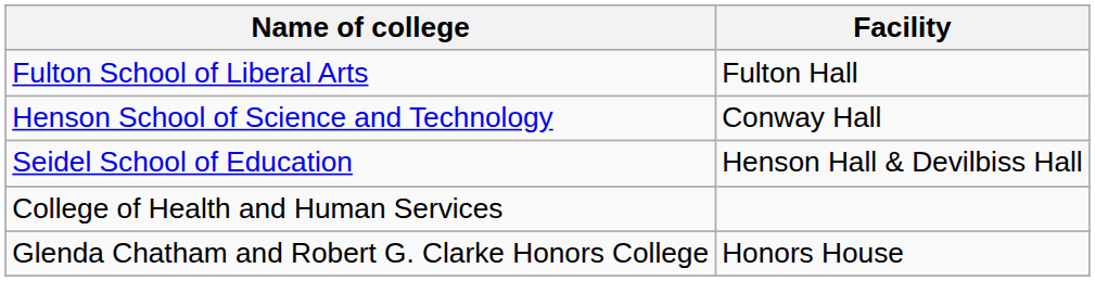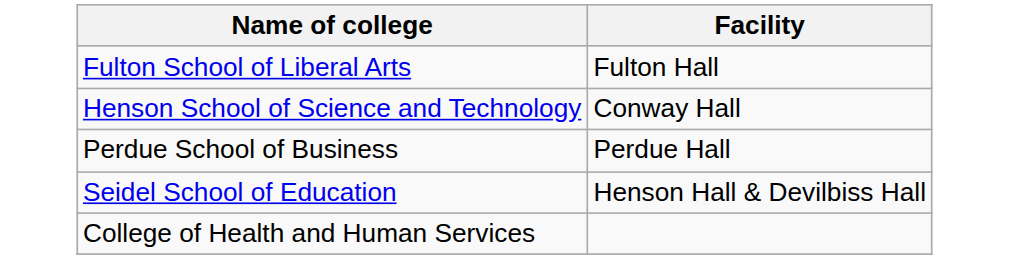 <table class="wikitable" style="margin: 1em auto 1em auto">
 <tr>
 <th>Name of college</th>
 <th>Facility</th>
 </tr>
 <tr>
 <td><a href='#'>Fulton School of Liberal Arts</a></td>
 <td>Fulton Hall</td>
 </tr>
 <tr>
 <td><a href='#'>Henson School of Science and Technology</a></td>
 <td>Conway Hall</td>
 </tr>
 <tr>
+<td>Perdue School of Business</td>
+<td>Perdue Hall</td>
+</tr>
+<tr>
 <td><a href='#'>Seidel School of Education</a></td>
 <td>Henson Hall & Devilbiss Hall</td>
 </tr>
 <tr>
 <td>College of Health and Human Services</td>
 <td></td>
 </tr>
-<tr>
-<td>Glenda Chatham and Robert G. Clarke Honors College</td>
-<td>Honors House</td>
-</tr>
 </table>
